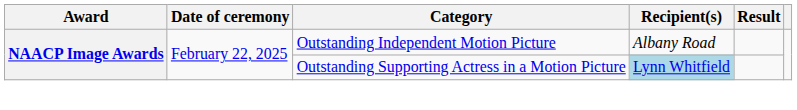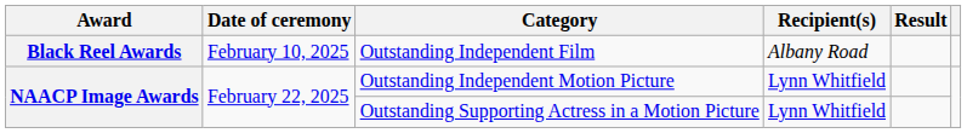 <table class="wikitable sortable plainrowheaders">
 <tr>
 <th scope="col">Award</th>
 <th scope="col">Date of ceremony</th>
 <th scope="col">Category</th>
 <th scope="col">Recipient(s)</th>
 <th>Result</th>
 <th class="unsortable" scope="col"></th>
 </tr>
 <tr>
+<th scope="row"><a href='#'>Black Reel Awards</a></th>
+<td><a href='#'>	February 10, 2025</a></td>
+<td><a href='#'>Outstanding Independent Film</a></td>
+<td><em>Albany Road</em></td>
+<td></td>
+<td align="center"></td>
+</tr>
+<tr>
 <th rowspan="2" scope="row"><a href='#'>NAACP Image Awards</a></th>
 <td rowspan="2"><a href='#'>February 22, 2025</a></td>
 <td><a href='#'>Outstanding Independent Motion Picture</a></td>
-<td><em>Albany Road</em></td>
+<td><a href='#'>Lynn Whitfield </a></td>
 <td></td>
 <td rowspan="2" align="center"></td>
 </tr>
 <tr>
 <td><a href='#'>Outstanding Supporting Actress in a Motion Picture</a></td>
-<td style="background: lightblue;"><a href='#'>Lynn Whitfield </a></td>
+<td><a href='#'>Lynn Whitfield </a></td>
 <td></td>
 </tr>
 </table>
